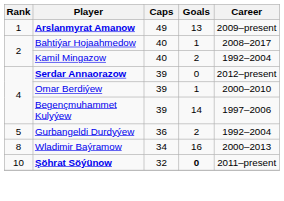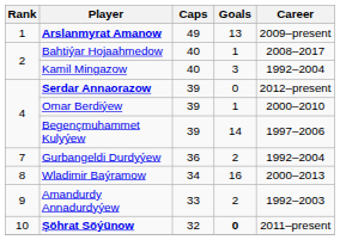 <table class="wikitable sortable" style="text-align:center;">
 <tr>
 <th width=30px>Rank</th>
 <th style="width:175px;">Player</th>
 <th width=50px>Caps</th>
 <th width=50px>Goals</th>
 <th style="width:100px;">Career</th>
 </tr>
 <tr>
 <td>1</td>
 <td style="text-align: left;"><strong><a href='#'>Arslanmyrat Amanow</a></strong></td>
 <td>49</td>
 <td>13</td>
 <td>2009–present</td>
 </tr>
 <tr>
 <td rowspan=2>2</td>
 <td style="text-align: left;"><a href='#'>Bahtiýar Hojaahmedow</a></td>
 <td>40</td>
 <td>1</td>
 <td>2008–2017</td>
 </tr>
 <tr>
 <td style="text-align: left;"><a href='#'>Kamil Mingazow</a></td>
 <td>40</td>
-<td>2</td>
+<td>3</td>
 <td>1992–2004</td>
 </tr>
 <tr>
 <td rowspan=3>4</td>
 <td style="text-align: left;"><strong><a href='#'>Serdar Annaorazow</a></strong></td>
 <td>39</td>
 <td>0</td>
 <td>2012–present</td>
 </tr>
 <tr>
 <td style="text-align: left;"><a href='#'>Omar Berdiýew</a></td>
 <td>39</td>
 <td>1</td>
 <td>2000–2010</td>
 </tr>
 <tr>
 <td style="text-align: left;"><a href='#'>Begençmuhammet Kulyýew</a></td>
 <td>39</td>
 <td>14</td>
 <td>1997–2006</td>
 </tr>
 <tr>
-<td>5</td>
+<td>7</td>
 <td style="text-align: left;"><a href='#'>Gurbangeldi Durdyýew</a></td>
 <td>36</td>
 <td>2</td>
 <td>1992–2004</td>
 </tr>
 <tr>
 <td>8</td>
 <td style="text-align: left;"><a href='#'>Wladimir Baýramow</a></td>
 <td>34</td>
 <td>16</td>
 <td>2000–2013</td>
 </tr>
 <tr>
+<td>9</td>
+<td style="text-align: left;"><a href='#'>Amandurdy Annadurdyýew</a></td>
+<td>33</td>
+<td>2</td>
+<td>1992–2003</td>
+</tr>
+<tr>
 <td>10</td>
 <td style="text-align: left;"><strong><a href='#'>Şöhrat Söýünow</a></strong></td>
 <td>32</td>
 <td><strong>0</strong></td>
 <td>2011–present</td>
 </tr>
 <tr>
 </tr>
 </table>
